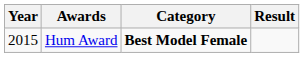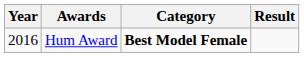 <table class="wikitable sortable">
 <tr>
 <th>Year</th>
 <th>Awards</th>
 <th>Category</th>
 <th>Result</th>
 </tr>
 <tr>
-<td>2015</td>
+<td>2016</td>
 <td><a href='#'>Hum Award</a></td>
 <td><strong>Best Model Female</strong></td>
 <td></td>
 </tr>
 </table>
